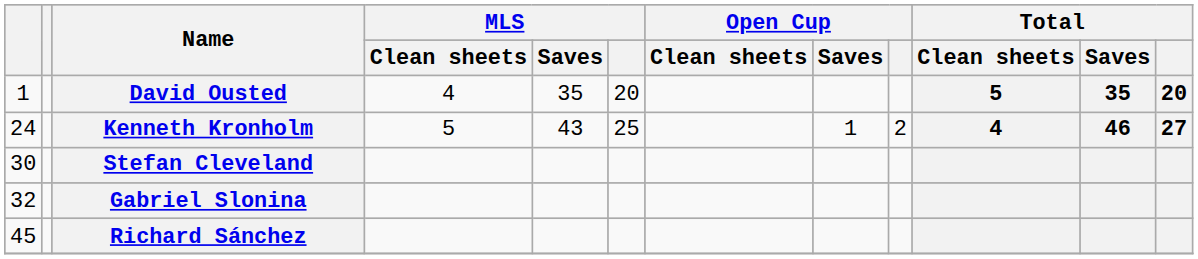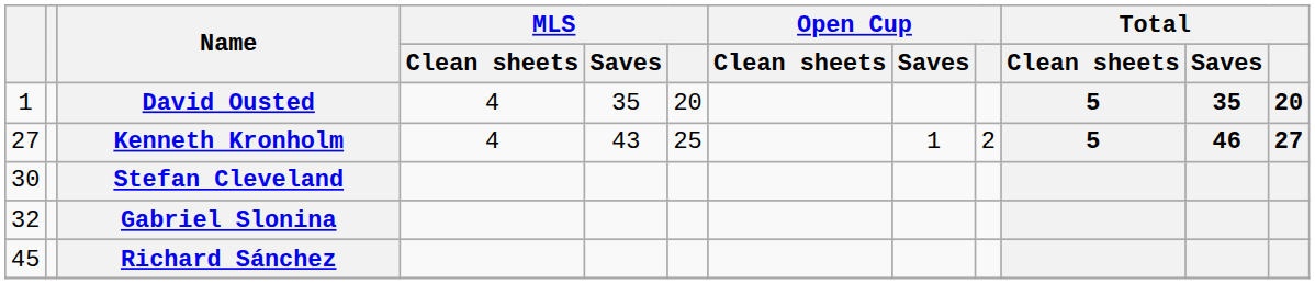 <table class="wikitable sortable" style="text-align:center">
 <tr>
 <th rowspan="2"></th>
 <th rowspan="2"></th>
 <th rowspan="2" style="width:180px;">Name</th>
 <th colspan="3" style="width:87px;"><a href='#'>MLS</a></th>
 <th colspan="3" style="width:87px;"><a href='#'>Open Cup</a></th>
 <th colspan="3" style="width:87px;">Total</th>
 </tr>
 <tr>
 <th>Clean sheets</th>
 <th>Saves</th>
 <th></th>
 <th>Clean sheets</th>
 <th>Saves</th>
 <th></th>
 <th>Clean sheets</th>
 <th>Saves</th>
 <th></th>
 </tr>
 <tr>
 <td>1</td>
 <td></td>
 <th><a href='#'>David Ousted</a><br></th>
 <td>4</td>
 <td>35</td>
 <td>20<br></td>
 <td></td>
 <td></td>
 <td><br></td>
 <th>5</th>
 <th>35</th>
 <th>20</th>
 </tr>
 <tr>
-<td>24</td>
+<td>27</td>
 <td></td>
 <th><a href='#'>Kenneth Kronholm</a><br></th>
-<td>5</td>
+<td>4</td>
 <td>43</td>
 <td>25<br></td>
 <td></td>
 <td>1</td>
 <td>2<br></td>
-<th>4</th>
+<th>5</th>
 <th>46</th>
 <th>27</th>
 </tr>
 <tr>
 <td>30</td>
 <td></td>
 <th><a href='#'>Stefan Cleveland</a><br></th>
 <td></td>
 <td></td>
 <td><br></td>
 <td></td>
 <td></td>
 <td><br></td>
 <th></th>
 <th></th>
 <th></th>
 </tr>
 <tr>
 <td>32</td>
 <td></td>
 <th><a href='#'>Gabriel Slonina</a><br></th>
 <td></td>
 <td></td>
 <td><br></td>
 <td></td>
 <td></td>
 <td><br></td>
 <th></th>
 <th></th>
 <th></th>
 </tr>
 <tr>
 <td>45</td>
 <td></td>
 <th><a href='#'>Richard Sánchez</a><br></th>
 <td></td>
 <td></td>
 <td><br></td>
 <td></td>
 <td></td>
 <td><br></td>
 <th></th>
 <th></th>
 <th></th>
 </tr>
 <tr>
 </tr>
 </table>
